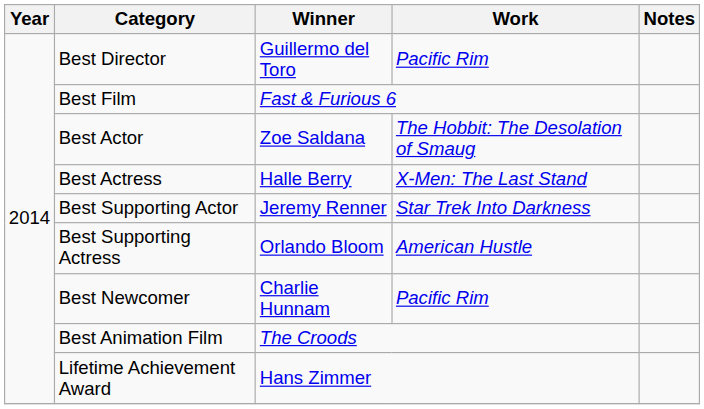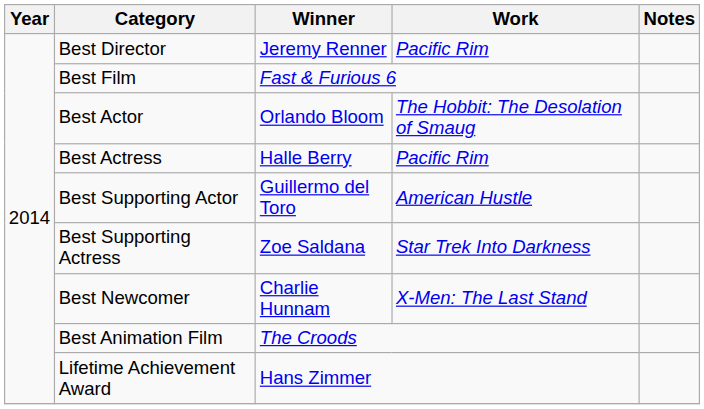 <table class="wikitable" style="width:600px">
 <tr>
 <th>Year</th>
 <th>Category</th>
 <th>Winner</th>
 <th>Work</th>
 <th>Notes</th>
 </tr>
 <tr>
 <td rowspan=9>2014</td>
 <td>Best Director</td>
-<td><a href='#'>Guillermo del Toro</a></td>
+<td><a href='#'>Jeremy Renner</a></td>
 <td><em><a href='#'>Pacific Rim</a></em></td>
 <td></td>
 </tr>
 <tr>
 <td>Best Film</td>
 <td colspan=2><em><a href='#'>Fast & Furious 6</a></em></td>
 <td></td>
 </tr>
 <tr>
 <td>Best Actor</td>
-<td><a href='#'>Zoe Saldana</a></td>
+<td><a href='#'>Orlando Bloom</a></td>
 <td><em><a href='#'>The Hobbit: The Desolation of Smaug</a></em></td>
 <td></td>
 </tr>
 <tr>
 <td>Best Actress</td>
 <td><a href='#'>Halle Berry</a></td>
-<td><em><a href='#'>X-Men: The Last Stand</a></em></td>
+<td><em><a href='#'>Pacific Rim</a></em></td>
 <td></td>
 </tr>
 <tr>
 <td>Best Supporting Actor</td>
-<td><a href='#'>Jeremy Renner</a></td>
-<td><em><a href='#'>Star Trek Into Darkness</a></em></td>
+<td><a href='#'>Guillermo del Toro</a></td>
+<td><em><a href='#'>American Hustle</a></em></td>
 <td></td>
 </tr>
 <tr>
 <td>Best Supporting Actress</td>
-<td><a href='#'>Orlando Bloom</a></td>
-<td><em><a href='#'>American Hustle</a></em></td>
+<td><a href='#'>Zoe Saldana</a></td>
+<td><em><a href='#'>Star Trek Into Darkness</a></em></td>
 <td></td>
 </tr>
 <tr>
 <td>Best Newcomer</td>
 <td><a href='#'>Charlie Hunnam</a></td>
-<td><em><a href='#'>Pacific Rim</a></em></td>
+<td><em><a href='#'>X-Men: The Last Stand</a></em></td>
 <td></td>
 </tr>
 <tr>
 <td>Best Animation Film</td>
 <td colspan=2><em><a href='#'>The Croods</a></em></td>
 <td></td>
 </tr>
 <tr>
 <td>Lifetime Achievement Award</td>
 <td colspan=2><a href='#'>Hans Zimmer</a></td>
 <td></td>
 </tr>
 <tr>
 </tr>
 </table>
